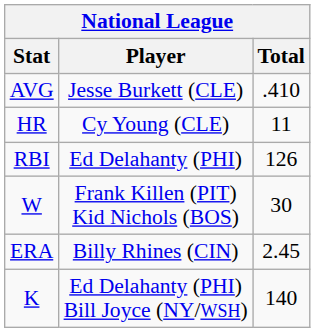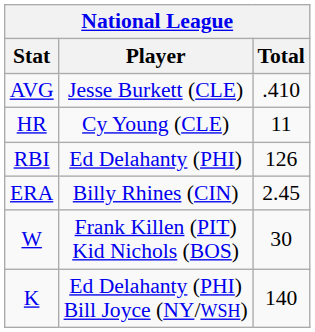 <table class="wikitable" style="text-align:center;">
 <tr>
 <th colspan="3"><a href='#'>National League</a></th>
 </tr>
 <tr>
 <th>Stat</th>
 <th>Player</th>
 <th>Total</th>
 </tr>
 <tr>
 <td><a href='#'>AVG</a></td>
 <td><a href='#'>Jesse Burkett</a> (<a href='#'>CLE</a>)</td>
 <td>.410</td>
 </tr>
 <tr>
 <td><a href='#'>HR</a></td>
 <td><a href='#'>Cy Young</a> (<a href='#'>CLE</a>)</td>
 <td>11</td>
 </tr>
 <tr>
 <td><a href='#'>RBI</a></td>
 <td><a href='#'>Ed Delahanty</a> (<a href='#'>PHI</a>)</td>
 <td>126</td>
 </tr>
 <tr>
+<td><a href='#'>ERA</a></td>
+<td><a href='#'>Billy Rhines</a> (<a href='#'>CIN</a>)</td>
+<td>2.45</td>
+</tr>
+<tr>
 <td><a href='#'>W</a></td>
 <td><a href='#'>Frank Killen</a> (<a href='#'>PIT</a>)<br><a href='#'>Kid Nichols</a> (<a href='#'>BOS</a>)</td>
 <td>30</td>
-</tr>
-<tr>
-<td><a href='#'>ERA</a></td>
-<td><a href='#'>Billy Rhines</a> (<a href='#'>CIN</a>)</td>
-<td>2.45</td>
 </tr>
 <tr>
 <td><a href='#'>K</a></td>
 <td><a href='#'>Ed Delahanty</a> (<a href='#'>PHI</a>)<br><a href='#'>Bill Joyce</a> (<a href='#'>NY</a>/<small><a href='#'>WSH</a></small>)</td>
 <td>140</td>
 </tr>
 </table>
